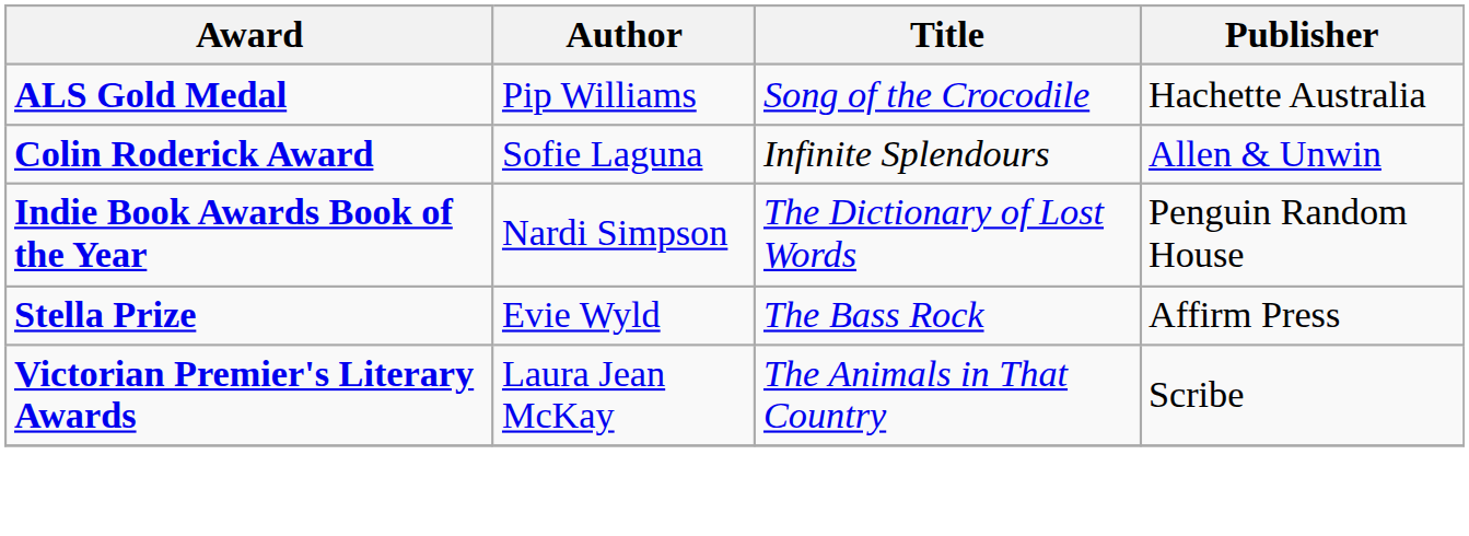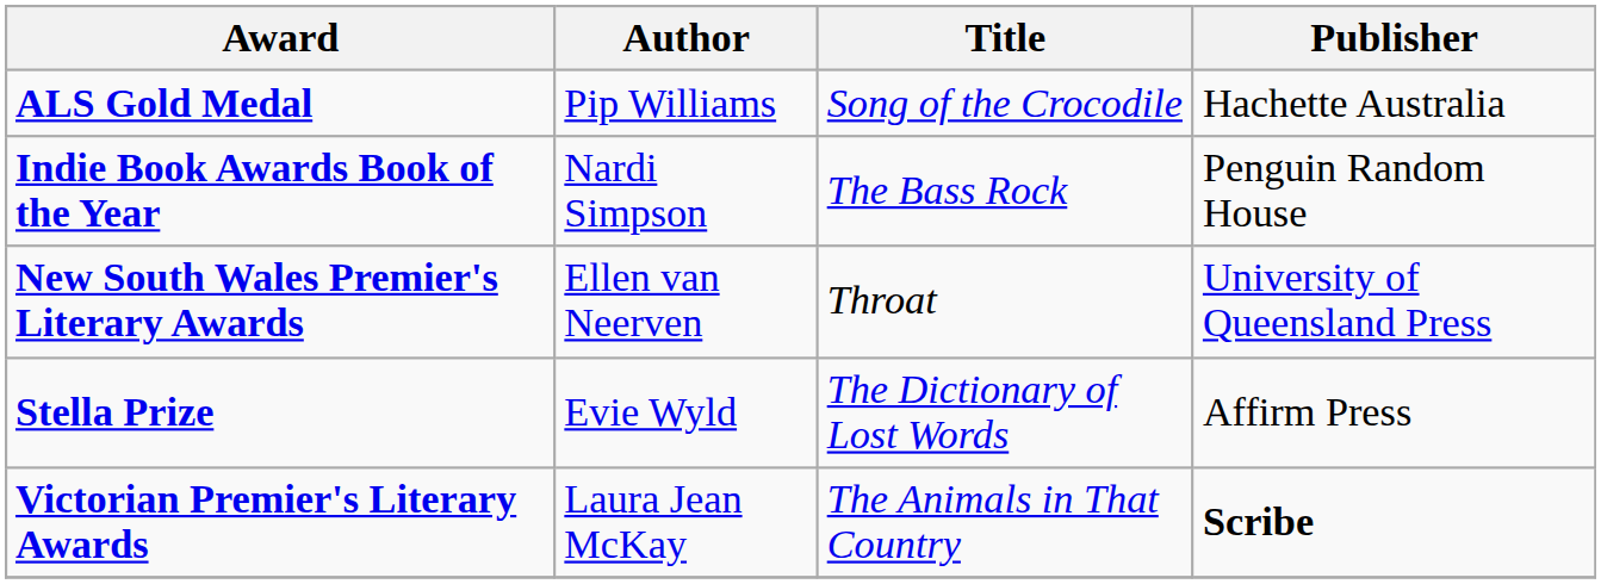 <table class="wikitable" width=100%>
 <tr>
 <th>Award</th>
 <th>Author</th>
 <th>Title</th>
 <th>Publisher</th>
 </tr>
 <tr>
 <td><strong><a href='#'>ALS Gold Medal</a></strong></td>
 <td><a href='#'>Pip Williams</a></td>
 <td><em><a href='#'>Song of the Crocodile</a></em></td>
 <td>Hachette Australia</td>
 </tr>
 <tr>
-<td><strong><a href='#'>Colin Roderick Award</a></strong></td>
-<td><a href='#'>Sofie Laguna</a></td>
-<td><em>Infinite Splendours</em></td>
-<td><a href='#'>Allen & Unwin</a></td>
+<td><strong><a href='#'>Indie Book Awards Book of the Year</a></strong></td>
+<td><a href='#'>Nardi Simpson</a></td>
+<td><em><a href='#'>The Bass Rock</a></em></td>
+<td>Penguin Random House</td>
 </tr>
 <tr>
-<td><strong><a href='#'>Indie Book Awards Book of the Year</a></strong></td>
-<td><a href='#'>Nardi Simpson</a></td>
-<td><em><a href='#'>The Dictionary of Lost Words</a></em></td>
-<td>Penguin Random House</td>
+<td><strong><a href='#'>New South Wales Premier's Literary Awards</a></strong></td>
+<td><a href='#'>Ellen van Neerven</a></td>
+<td><em>Throat</em></td>
+<td><a href='#'>University of Queensland Press</a></td>
 </tr>
 <tr>
 <td><strong><a href='#'>Stella Prize</a></strong></td>
 <td><a href='#'>Evie Wyld</a></td>
-<td><em><a href='#'>The Bass Rock</a></em></td>
+<td><em><a href='#'>The Dictionary of Lost Words</a></em></td>
 <td>Affirm Press</td>
 </tr>
 <tr>
 <td><strong><a href='#'>Victorian Premier's Literary Awards</a></strong></td>
 <td><a href='#'>Laura Jean McKay</a></td>
 <td><em><a href='#'>The Animals in That Country</a></em></td>
-<td>Scribe</td>
+<td><strong>Scribe</strong></td>
 </tr>
 <tr>
 </tr>
 </table>
